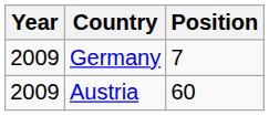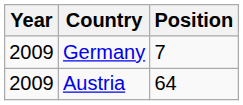 <table class="wikitable">
 <tr>
 <th>Year</th>
 <th>Country</th>
 <th>Position</th>
 </tr>
 <tr>
 <td>2009</td>
 <td><a href='#'>Germany</a></td>
 <td>7</td>
 </tr>
 <tr>
 <td>2009</td>
 <td><a href='#'>Austria</a></td>
-<td>60</td>
+<td>64</td>
 </tr>
 </table>
